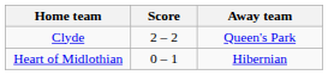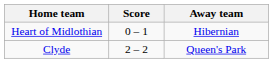 <table class="wikitable" style="text-align: center">
 <tr>
 <th width=140>Home team</th>
 <th width=70>Score</th>
 <th width=140>Away team</th>
 </tr>
 <tr>
+<td><a href='#'>Heart of Midlothian</a></td>
+<td>0 – 1</td>
+<td><a href='#'>Hibernian</a></td>
+</tr>
+<tr>
 <td><a href='#'>Clyde</a></td>
 <td>2 – 2</td>
 <td><a href='#'>Queen's Park</a></td>
 </tr>
-<tr>
-<td><a href='#'>Heart of Midlothian</a></td>
-<td>0 – 1</td>
-<td><a href='#'>Hibernian</a></td>
-</tr>
 </table>
